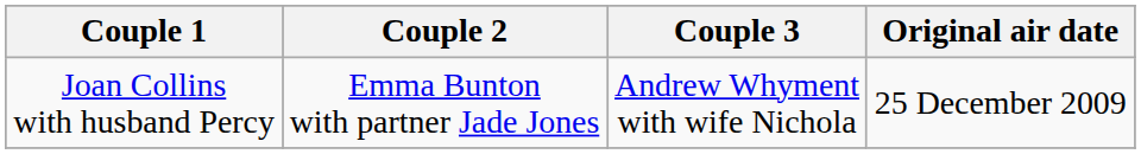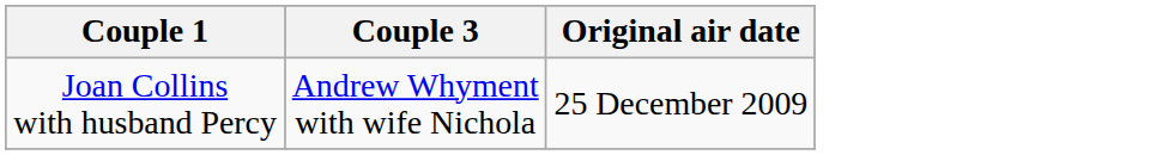 <table class="wikitable sortable" style="text-align:center;">
 <tr>
 <th>Couple 1</th>
-<th>Couple 2</th>
 <th>Couple 3</th>
 <th>Original air date</th>
 </tr>
 <tr>
 <td><a href='#'>Joan Collins</a><br>with husband Percy</td>
-<td><a href='#'>Emma Bunton</a><br>with partner <a href='#'>Jade Jones</a></td>
 <td><a href='#'>Andrew Whyment</a><br>with wife Nichola</td>
 <td>25 December 2009</td>
 </tr>
 </table>
